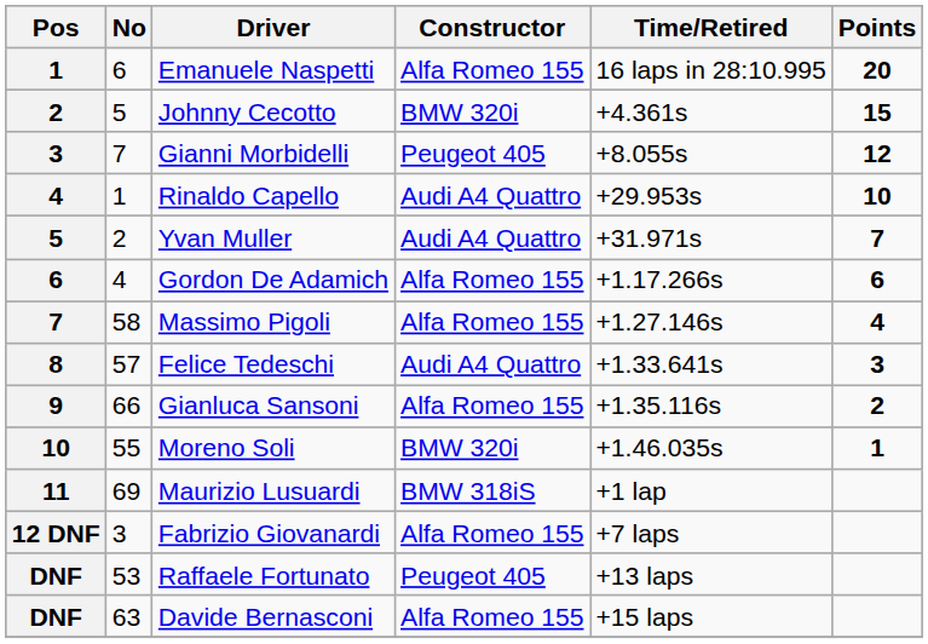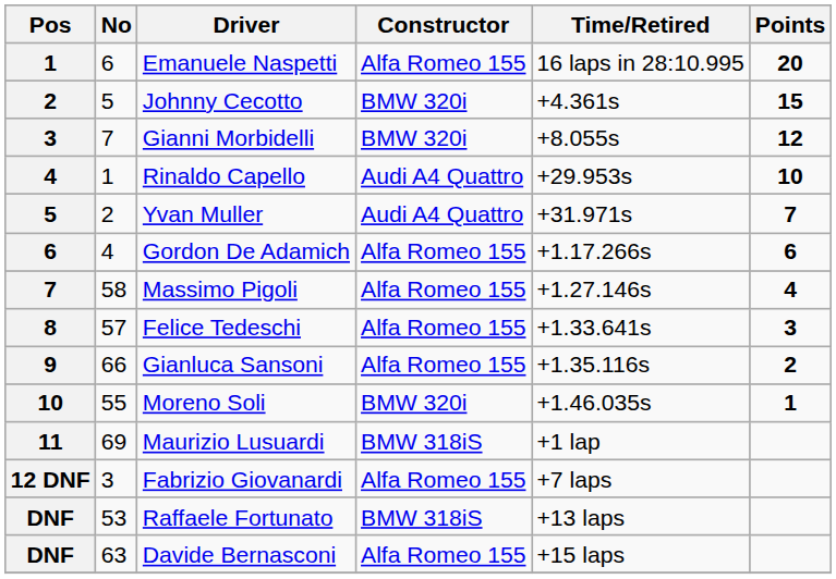 <table class="wikitable" style="font-size: 80%;">
 <tr>
 <th>Pos</th>
 <th>No</th>
 <th>Driver</th>
 <th>Constructor</th>
 <th>Time/Retired</th>
 <th>Points</th>
 </tr>
 <tr>
 <th>1</th>
 <td>6</td>
 <td> <a href='#'>Emanuele Naspetti</a></td>
 <td><a href='#'>Alfa Romeo 155</a></td>
 <td>16 laps in 28:10.995</td>
 <td align=center><strong>20</strong></td>
 </tr>
 <tr>
 <th>2</th>
 <td>5</td>
 <td> <a href='#'>Johnny Cecotto</a></td>
 <td><a href='#'>BMW 320i</a></td>
 <td>+4.361s</td>
 <td align=center><strong>15</strong></td>
 </tr>
 <tr>
 <th>3</th>
 <td>7</td>
 <td> <a href='#'>Gianni Morbidelli</a></td>
-<td><a href='#'>Peugeot 405</a></td>
+<td><a href='#'>BMW 320i</a></td>
 <td>+8.055s</td>
 <td align=center><strong>12</strong></td>
 </tr>
 <tr>
 <th>4</th>
 <td>1</td>
 <td> <a href='#'>Rinaldo Capello</a></td>
 <td><a href='#'>Audi A4 Quattro</a></td>
 <td>+29.953s</td>
 <td align=center><strong>10</strong></td>
 </tr>
 <tr>
 <th>5</th>
 <td>2</td>
 <td> <a href='#'>Yvan Muller</a></td>
 <td><a href='#'>Audi A4 Quattro</a></td>
 <td>+31.971s</td>
 <td align=center><strong>7</strong></td>
 </tr>
 <tr>
 <th>6</th>
 <td>4</td>
 <td> <a href='#'>Gordon De Adamich</a></td>
 <td><a href='#'>Alfa Romeo 155</a></td>
 <td>+1.17.266s</td>
 <td align=center><strong>6</strong></td>
 </tr>
 <tr>
 <th>7</th>
 <td>58</td>
 <td> <a href='#'>Massimo Pigoli</a></td>
 <td><a href='#'>Alfa Romeo 155</a></td>
 <td>+1.27.146s</td>
 <td align=center><strong>4</strong></td>
 </tr>
 <tr>
 <th>8</th>
 <td>57</td>
 <td> <a href='#'>Felice Tedeschi</a></td>
-<td><a href='#'>Audi A4 Quattro</a></td>
+<td><a href='#'>Alfa Romeo 155</a></td>
 <td>+1.33.641s</td>
 <td align=center><strong>3</strong></td>
 </tr>
 <tr>
 <th>9</th>
 <td>66</td>
 <td> <a href='#'>Gianluca Sansoni</a></td>
 <td><a href='#'>Alfa Romeo 155</a></td>
 <td>+1.35.116s</td>
 <td align=center><strong>2</strong></td>
 </tr>
 <tr>
 <th>10</th>
 <td>55</td>
 <td> <a href='#'>Moreno Soli</a></td>
 <td><a href='#'>BMW 320i</a></td>
 <td>+1.46.035s</td>
 <td align=center><strong>1</strong></td>
 </tr>
 <tr>
 <th>11</th>
 <td>69</td>
 <td> <a href='#'>Maurizio Lusuardi</a></td>
 <td><a href='#'>BMW 318iS</a></td>
 <td>+1 lap</td>
 <td></td>
 </tr>
 <tr>
 <th>12 DNF</th>
 <td>3</td>
 <td> <a href='#'>Fabrizio Giovanardi</a></td>
 <td><a href='#'>Alfa Romeo 155</a></td>
 <td>+7 laps</td>
 <td></td>
 </tr>
 <tr>
 <th>DNF</th>
 <td>53</td>
 <td> <a href='#'>Raffaele Fortunato</a></td>
-<td><a href='#'>Peugeot 405</a></td>
+<td><a href='#'>BMW 318iS</a></td>
 <td>+13 laps</td>
 <td></td>
 </tr>
 <tr>
 <th>DNF</th>
 <td>63</td>
 <td> <a href='#'>Davide Bernasconi</a></td>
 <td><a href='#'>Alfa Romeo 155</a></td>
 <td>+15 laps</td>
 <td></td>
 </tr>
 <tr>
 </tr>
 </table>
